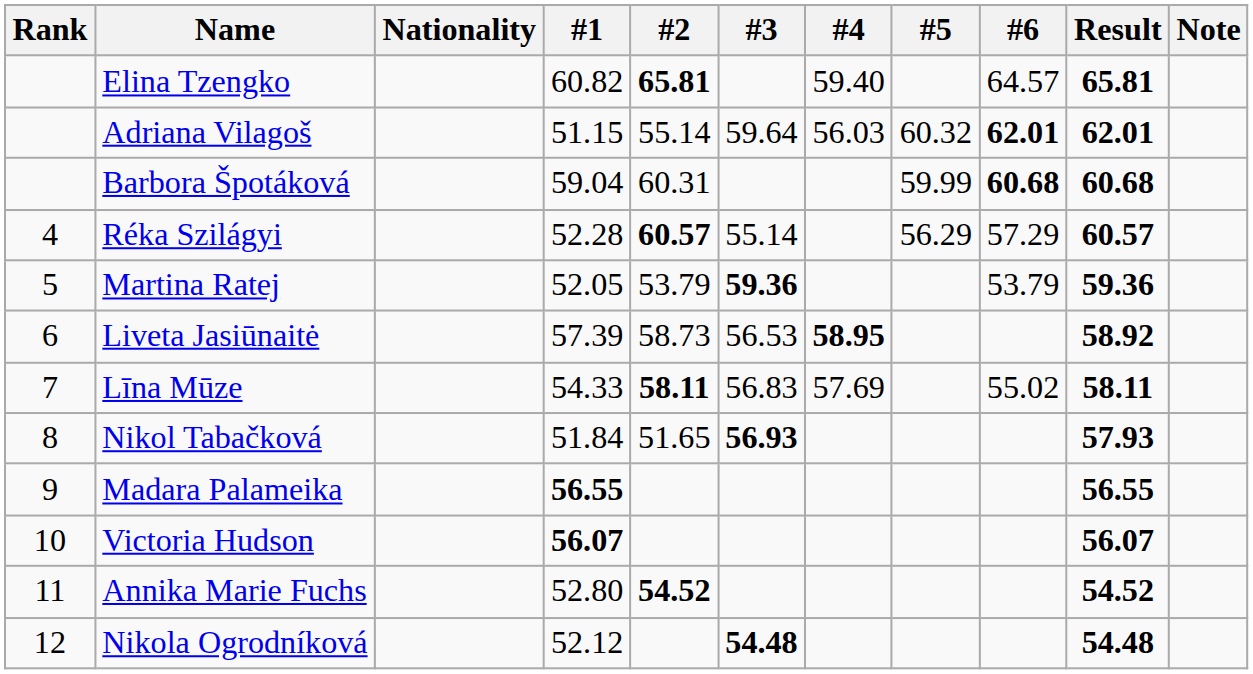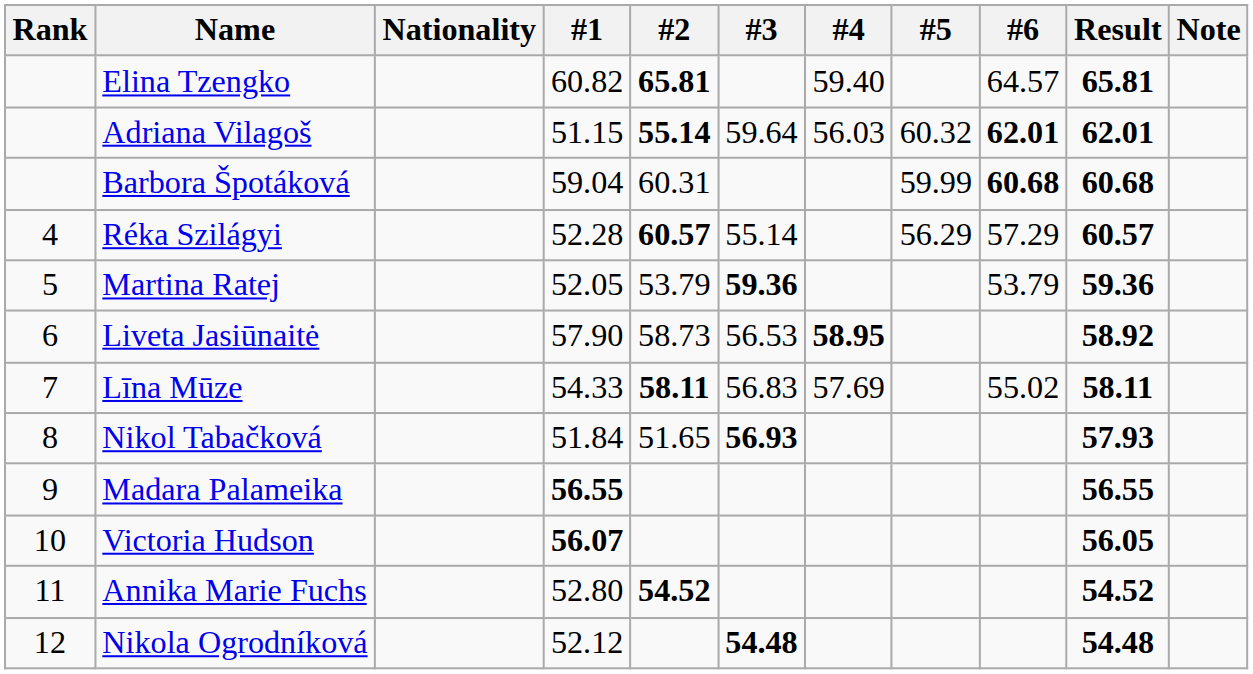 <table class="wikitable sortable" style="text-align:center">
 <tr>
 <th>Rank</th>
 <th>Name</th>
 <th>Nationality</th>
 <th>#1</th>
 <th>#2</th>
 <th>#3</th>
 <th>#4</th>
 <th>#5</th>
 <th>#6</th>
 <th>Result</th>
 <th>Note</th>
 </tr>
 <tr>
 <td></td>
 <td align=left><a href='#'>Elina Tzengko</a></td>
 <td align=left></td>
 <td>60.82</td>
 <td><strong>65.81</strong></td>
 <td></td>
 <td>59.40</td>
 <td></td>
 <td>64.57</td>
 <td><strong>65.81</strong></td>
 <td></td>
 </tr>
 <tr>
 <td></td>
 <td align=left><a href='#'>Adriana Vilagoš</a></td>
 <td align=left></td>
 <td>51.15</td>
-<td>55.14</td>
+<td><strong>55.14</strong></td>
 <td>59.64</td>
 <td>56.03</td>
 <td>60.32</td>
 <td><strong>62.01</strong></td>
 <td><strong>62.01</strong></td>
 <td></td>
 </tr>
 <tr>
 <td></td>
 <td align=left><a href='#'>Barbora Špotáková</a></td>
 <td align=left></td>
 <td>59.04</td>
 <td>60.31</td>
 <td></td>
 <td></td>
 <td>59.99</td>
 <td><strong>60.68</strong></td>
 <td><strong>60.68</strong></td>
 <td></td>
 </tr>
 <tr>
 <td>4</td>
 <td align=left><a href='#'>Réka Szilágyi</a></td>
 <td align=left></td>
 <td>52.28</td>
 <td><strong>60.57</strong></td>
 <td>55.14</td>
 <td></td>
 <td>56.29</td>
 <td>57.29</td>
 <td><strong>60.57</strong></td>
 <td></td>
 </tr>
 <tr>
 <td>5</td>
 <td align=left><a href='#'>Martina Ratej</a></td>
 <td align=left></td>
 <td>52.05</td>
 <td>53.79</td>
 <td><strong>59.36</strong></td>
 <td></td>
 <td></td>
 <td>53.79</td>
 <td><strong>59.36</strong></td>
 <td></td>
 </tr>
 <tr>
 <td>6</td>
 <td align=left><a href='#'>Liveta Jasiūnaitė</a></td>
 <td align=left></td>
-<td>57.39</td>
+<td>57.90</td>
 <td>58.73</td>
 <td>56.53</td>
 <td><strong>58.95</strong></td>
 <td></td>
 <td></td>
 <td><strong>58.92</strong></td>
 <td></td>
 </tr>
 <tr>
 <td>7</td>
 <td align=left><a href='#'>Līna Mūze</a></td>
 <td align=left></td>
 <td>54.33</td>
 <td><strong>58.11</strong></td>
 <td>56.83</td>
 <td>57.69</td>
 <td></td>
 <td>55.02</td>
 <td><strong>58.11</strong></td>
 <td></td>
 </tr>
 <tr>
 <td>8</td>
 <td align=left><a href='#'>Nikol Tabačková</a></td>
 <td align=left></td>
 <td>51.84</td>
 <td>51.65</td>
 <td><strong>56.93</strong></td>
 <td></td>
 <td></td>
 <td></td>
 <td><strong>57.93</strong></td>
 <td></td>
 </tr>
 <tr>
 <td>9</td>
 <td align=left><a href='#'>Madara Palameika</a></td>
 <td align=left></td>
 <td><strong>56.55</strong></td>
 <td></td>
 <td></td>
 <td></td>
 <td></td>
 <td></td>
 <td><strong>56.55</strong></td>
 <td></td>
 </tr>
 <tr>
 <td>10</td>
 <td align=left><a href='#'>Victoria Hudson</a></td>
 <td align=left></td>
 <td><strong>56.07</strong></td>
 <td></td>
 <td></td>
 <td></td>
 <td></td>
 <td></td>
-<td><strong>56.07</strong></td>
+<td><strong>56.05</strong></td>
 <td></td>
 </tr>
 <tr>
 <td>11</td>
 <td align=left><a href='#'>Annika Marie Fuchs</a></td>
 <td align=left></td>
 <td>52.80</td>
 <td><strong>54.52</strong></td>
 <td></td>
 <td></td>
 <td></td>
 <td></td>
 <td><strong>54.52</strong></td>
 <td></td>
 </tr>
 <tr>
 <td>12</td>
 <td align=left><a href='#'>Nikola Ogrodníková</a></td>
 <td align=left></td>
 <td>52.12</td>
 <td></td>
 <td><strong>54.48</strong></td>
 <td></td>
 <td></td>
 <td></td>
 <td><strong>54.48</strong></td>
 <td></td>
 </tr>
 </table>
